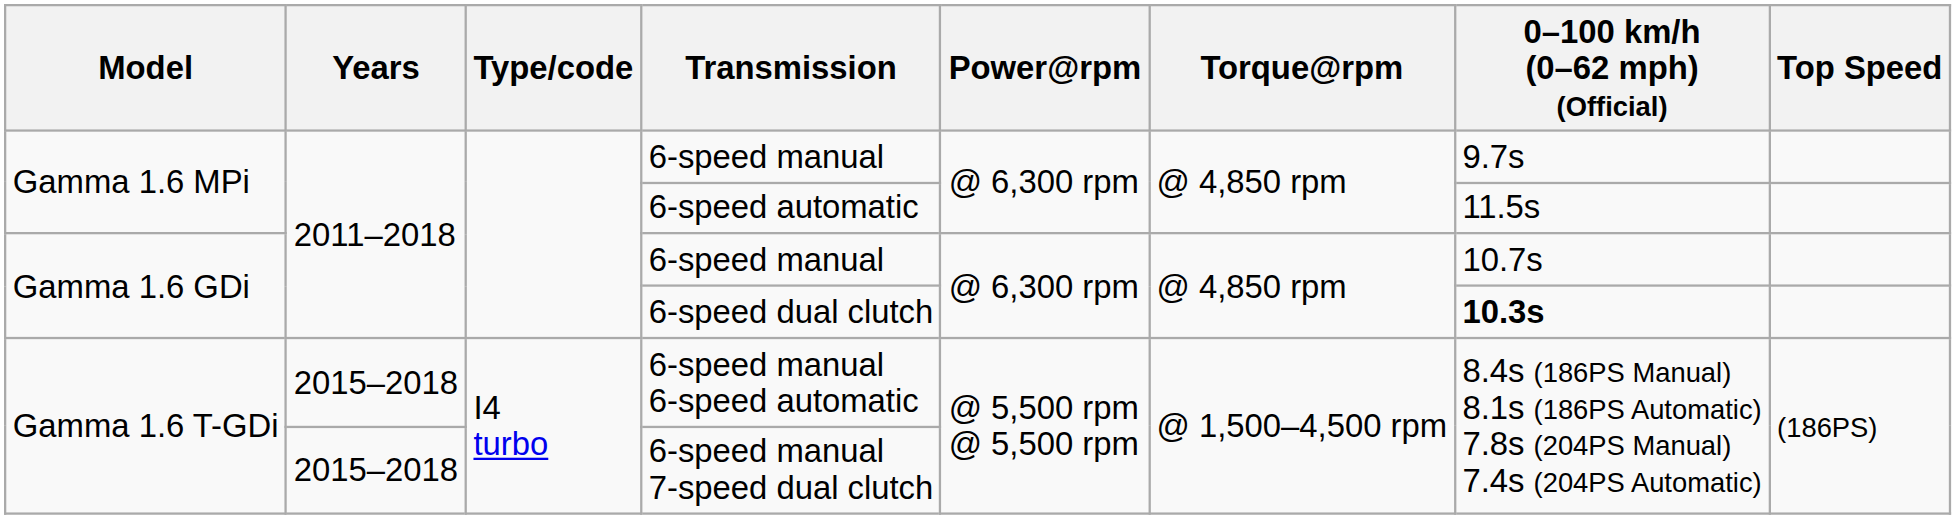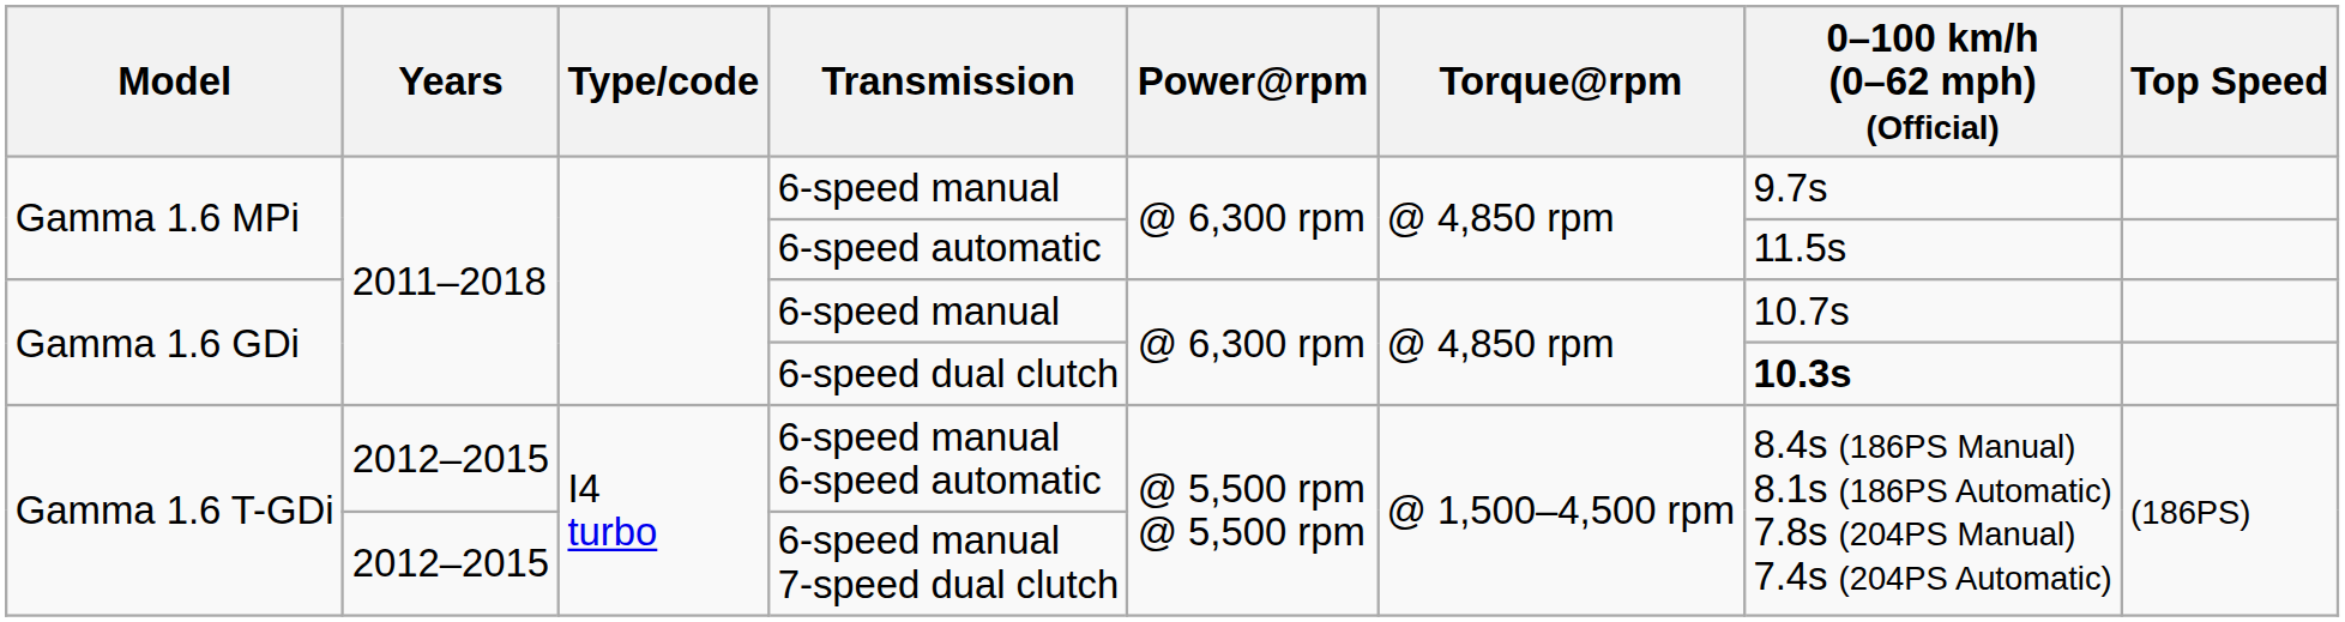 <table class="wikitable" style="text-align:left; font-size:90%;">
 <tr>
 <th>Model</th>
 <th>Years</th>
 <th>Type/code</th>
 <th>Transmission</th>
 <th>Power@rpm</th>
 <th>Torque@rpm</th>
 <th>0–100 km/h<br>(0–62 mph)<br><small>(Official)</small></th>
 <th>Top Speed</th>
 </tr>
 <tr>
 <td rowspan=2>Gamma 1.6 MPi</td>
 <td rowspan="4">2011–2018</td>
 <td rowspan="4"></td>
 <td>6-speed manual</td>
 <td rowspan=2> @ 6,300 rpm</td>
 <td rowspan=2> @ 4,850 rpm</td>
 <td>9.7s</td>
 <td></td>
 </tr>
 <tr>
 <td>6-speed automatic</td>
 <td>11.5s</td>
 <td></td>
 </tr>
 <tr>
 <td rowspan="2">Gamma 1.6 GDi</td>
 <td>6-speed manual</td>
 <td rowspan="2"> @ 6,300 rpm</td>
 <td rowspan="2"> @ 4,850 rpm</td>
 <td>10.7s</td>
 <td></td>
 </tr>
 <tr>
 <td>6-speed dual clutch</td>
 <td><strong>10.3s</strong></td>
 <td></td>
 </tr>
 <tr>
 <td rowspan=2>Gamma 1.6 T-GDi</td>
-<td>2015–2018</td>
+<td>2012–2015</td>
 <td rowspan=2> I4<br><a href='#'>turbo</a></td>
 <td>6-speed manual<br>6-speed automatic</td>
 <td rowspan=2> @ 5,500 rpm<br> @ 5,500 rpm</td>
 <td rowspan=2> @ 1,500–4,500 rpm</td>
 <td rowspan=2>8.4s <small>(186PS Manual)</small><br>8.1s <small>(186PS Automatic)</small><br>7.8s <small>(204PS Manual)</small><br>7.4s <small>(204PS Automatic)</small></td>
 <td rowspan=2> <small>(186PS)</small></td>
 </tr>
 <tr>
-<td>2015–2018</td>
+<td>2012–2015</td>
 <td>6-speed manual<br>7-speed dual clutch</td>
 </tr>
 </table>
